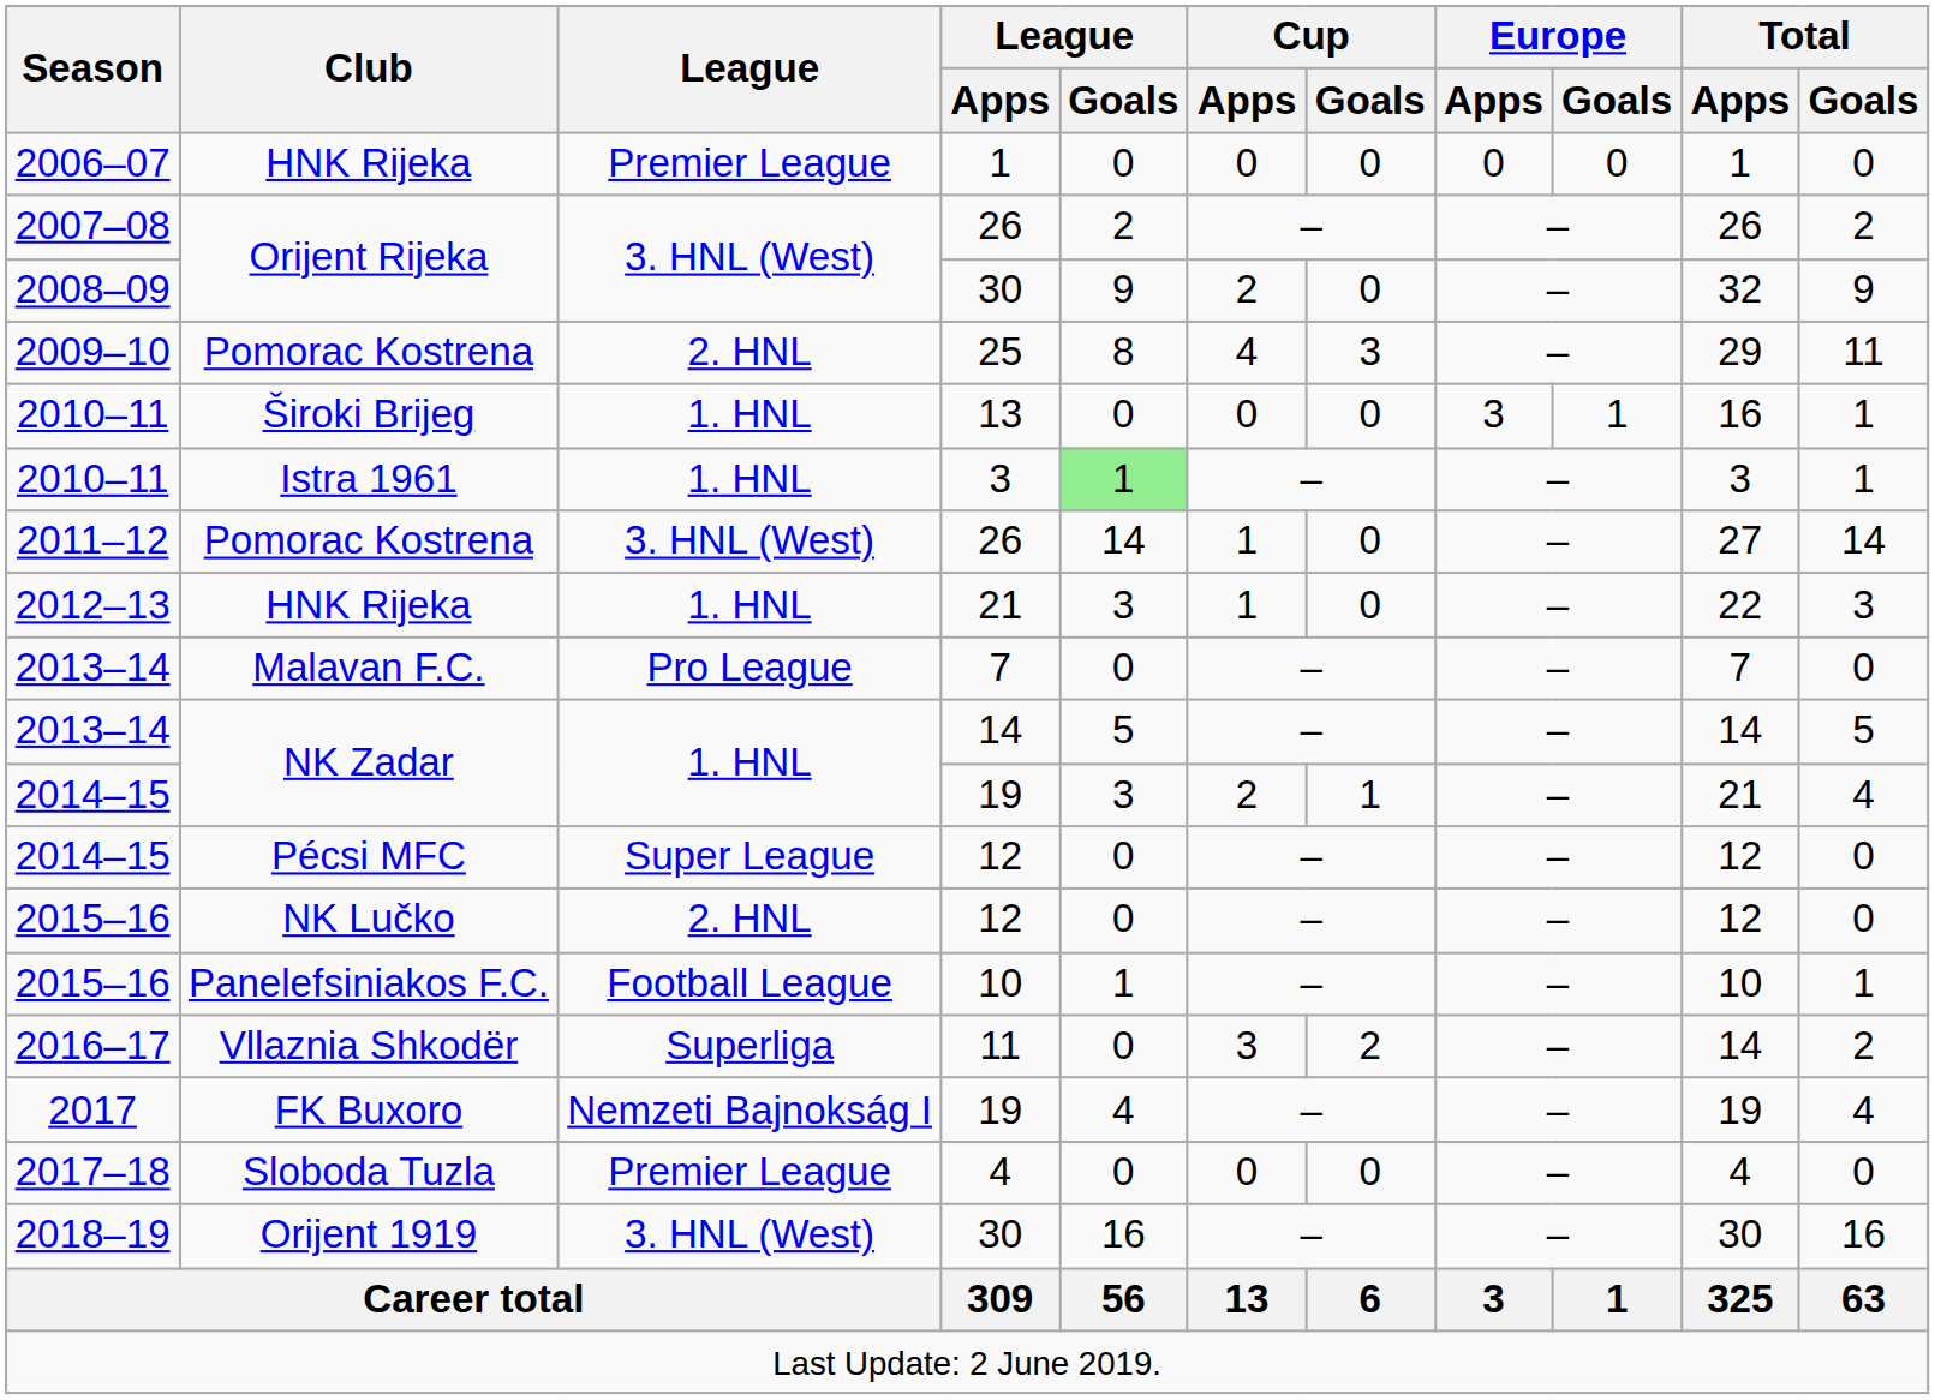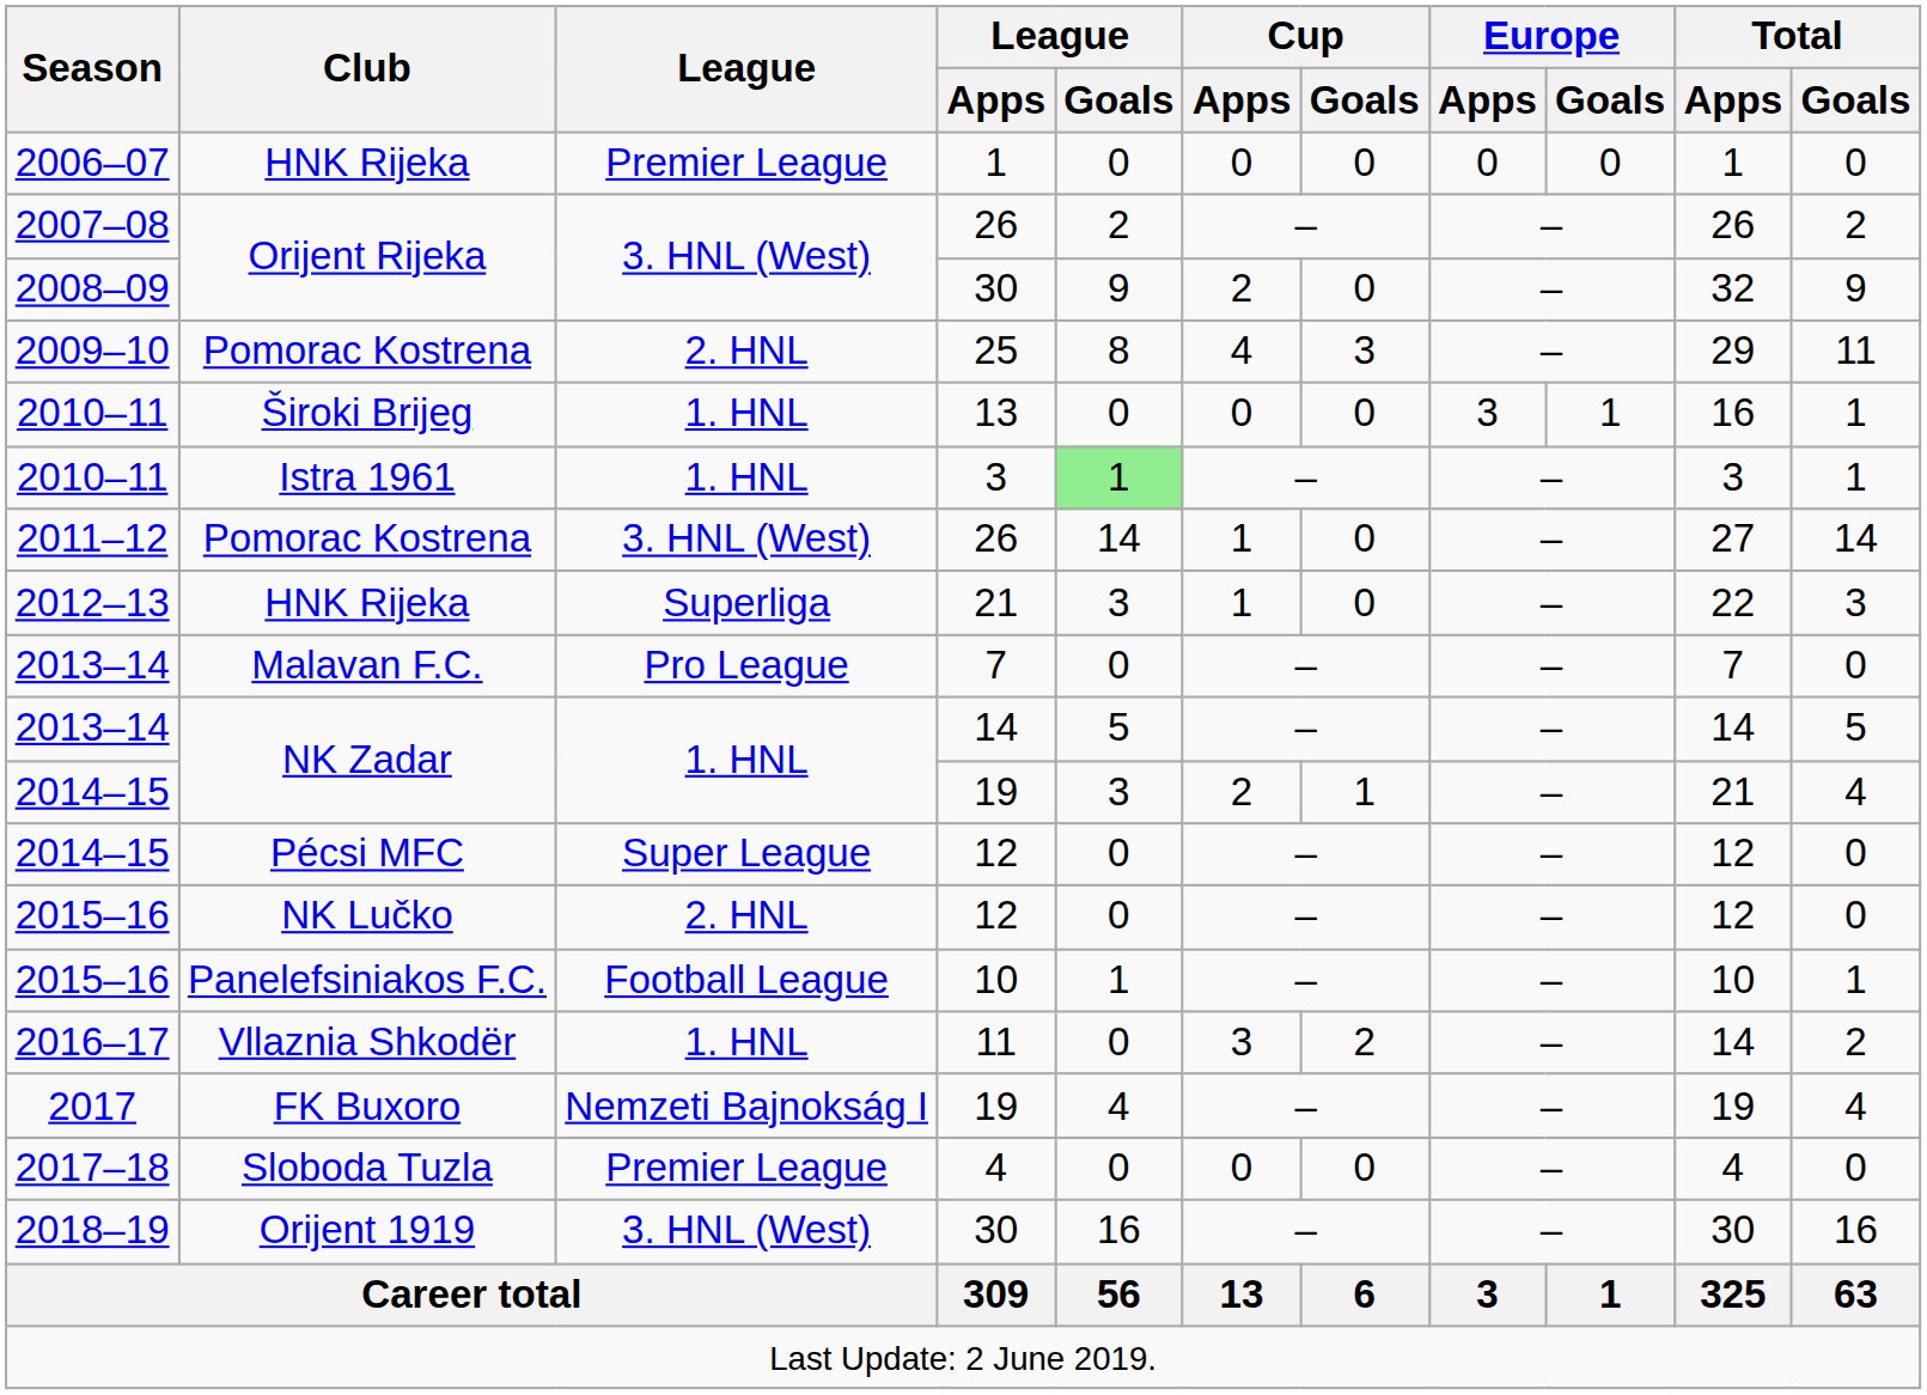 <table class="wikitable" style="font-size:100%; text-align: center">
 <tr>
 <th rowspan="2">Season</th>
 <th rowspan="2">Club</th>
 <th rowspan="2">League</th>
 <th colspan="2">League</th>
 <th colspan="2">Cup</th>
 <th colspan="2"><a href='#'>Europe</a></th>
 <th colspan="2">Total</th>
 </tr>
 <tr>
 <th>Apps</th>
 <th>Goals</th>
 <th>Apps</th>
 <th>Goals</th>
 <th>Apps</th>
 <th>Goals</th>
 <th>Apps</th>
 <th>Goals</th>
 </tr>
 <tr>
 <td><a href='#'>2006–07</a></td>
 <td rowspan="1" valign="center"><a href='#'>HNK Rijeka</a></td>
 <td rowspan="1" valign="center"><a href='#'>Premier League</a></td>
 <td>1</td>
 <td>0</td>
 <td>0</td>
 <td>0</td>
 <td>0</td>
 <td>0</td>
 <td>1</td>
 <td>0</td>
 </tr>
 <tr>
 <td><a href='#'>2007–08</a></td>
 <td rowspan="2" valign="center"><a href='#'>Orijent Rijeka</a></td>
 <td rowspan="2" valign="center"><a href='#'>3. HNL (West)</a></td>
 <td>26</td>
 <td>2</td>
 <td colspan="2">–</td>
 <td colspan="2">–</td>
 <td>26</td>
 <td>2</td>
 </tr>
 <tr>
 <td><a href='#'>2008–09</a></td>
 <td>30</td>
 <td>9</td>
 <td>2</td>
 <td>0</td>
 <td colspan="2">–</td>
 <td>32</td>
 <td>9</td>
 </tr>
 <tr>
 <td><a href='#'>2009–10</a></td>
 <td rowspan="1" valign="center"><a href='#'>Pomorac Kostrena</a></td>
 <td rowspan="1" valign="center"><a href='#'>2. HNL</a></td>
 <td>25</td>
 <td>8</td>
 <td>4</td>
 <td>3</td>
 <td colspan="2">–</td>
 <td>29</td>
 <td>11</td>
 </tr>
 <tr>
 <td><a href='#'>2010–11</a></td>
 <td rowspan="1" valign="center"><a href='#'>Široki Brijeg</a></td>
 <td rowspan="1" valign="center"><a href='#'>1. HNL</a></td>
 <td>13</td>
 <td>0</td>
 <td>0</td>
 <td>0</td>
 <td>3</td>
 <td>1</td>
 <td>16</td>
 <td>1</td>
 </tr>
 <tr>
 <td><a href='#'>2010–11</a></td>
 <td rowspan="1" valign="center"><a href='#'>Istra 1961</a></td>
 <td rowspan="1" valign="center"><a href='#'>1. HNL</a></td>
 <td>3</td>
 <td style="background: lightgreen;">1</td>
 <td colspan="2">–</td>
 <td colspan="2">–</td>
 <td>3</td>
 <td>1</td>
 </tr>
 <tr>
 <td><a href='#'>2011–12</a></td>
 <td rowspan="1" valign="center"><a href='#'>Pomorac Kostrena</a></td>
 <td rowspan="1" valign="center"><a href='#'>3. HNL (West)</a></td>
 <td>26</td>
 <td>14</td>
 <td>1</td>
 <td>0</td>
 <td colspan="2">–</td>
 <td>27</td>
 <td>14</td>
 </tr>
 <tr>
 <td><a href='#'>2012–13</a></td>
 <td rowspan="1" valign="center"><a href='#'>HNK Rijeka</a></td>
-<td rowspan="1" valign="center"><a href='#'>1. HNL</a></td>
+<td rowspan="1" valign="center"><a href='#'>Superliga</a></td>
 <td>21</td>
 <td>3</td>
 <td>1</td>
 <td>0</td>
 <td colspan="2">–</td>
 <td>22</td>
 <td>3</td>
 </tr>
 <tr>
 <td><a href='#'>2013–14</a></td>
 <td rowspan="1" valign="center"><a href='#'>Malavan F.C.</a></td>
 <td rowspan="1" valign="center"><a href='#'>Pro League</a></td>
 <td>7</td>
 <td>0</td>
 <td colspan="2">–</td>
 <td colspan="2">–</td>
 <td>7</td>
 <td>0</td>
 </tr>
 <tr>
 <td><a href='#'>2013–14</a></td>
 <td rowspan="2" valign="center"><a href='#'>NK Zadar</a></td>
 <td rowspan="2" valign="center"><a href='#'>1. HNL</a></td>
 <td>14</td>
 <td>5</td>
 <td colspan="2">–</td>
 <td colspan="2">–</td>
 <td>14</td>
 <td>5</td>
 </tr>
 <tr>
 <td><a href='#'>2014–15</a></td>
 <td>19</td>
 <td>3</td>
 <td>2</td>
 <td>1</td>
 <td colspan="2">–</td>
 <td>21</td>
 <td>4</td>
 </tr>
 <tr>
 <td><a href='#'>2014–15</a></td>
 <td rowspan="1" valign="center"><a href='#'>Pécsi MFC</a></td>
 <td rowspan="1" valign="center"><a href='#'>Super League</a></td>
 <td>12</td>
 <td>0</td>
 <td colspan="2">–</td>
 <td colspan="2">–</td>
 <td>12</td>
 <td>0</td>
 </tr>
 <tr>
 <td><a href='#'>2015–16</a></td>
 <td rowspan="1" valign="center"><a href='#'>NK Lučko</a></td>
 <td rowspan="1" valign="center"><a href='#'>2. HNL</a></td>
 <td>12</td>
 <td>0</td>
 <td colspan="2">–</td>
 <td colspan="2">–</td>
 <td>12</td>
 <td>0</td>
 </tr>
 <tr>
 <td><a href='#'>2015–16</a></td>
 <td rowspan="1" valign="center"><a href='#'>Panelefsiniakos F.C.</a></td>
 <td rowspan="1" valign="center"><a href='#'>Football League</a></td>
 <td>10</td>
 <td>1</td>
 <td colspan="2">–</td>
 <td colspan="2">–</td>
 <td>10</td>
 <td>1</td>
 </tr>
 <tr>
 <td><a href='#'>2016–17</a></td>
 <td rowspan="1" valign="center"><a href='#'>Vllaznia Shkodër</a></td>
-<td rowspan="1" valign="center"><a href='#'>Superliga</a></td>
+<td rowspan="1" valign="center"><a href='#'>1. HNL</a></td>
 <td>11</td>
 <td>0</td>
 <td>3</td>
 <td>2</td>
 <td colspan="2">–</td>
 <td>14</td>
 <td>2</td>
 </tr>
 <tr>
 <td><a href='#'>2017</a></td>
 <td rowspan="1" valign="center"><a href='#'>FK Buxoro</a></td>
 <td rowspan="1" valign="center"><a href='#'>Nemzeti Bajnokság I</a></td>
 <td>19</td>
 <td>4</td>
 <td colspan="2">–</td>
 <td colspan="2">–</td>
 <td>19</td>
 <td>4</td>
 </tr>
 <tr>
 <td><a href='#'>2017–18</a></td>
 <td rowspan="1" valign="center"><a href='#'>Sloboda Tuzla</a></td>
 <td rowspan="1" valign="center"><a href='#'>Premier League</a></td>
 <td>4</td>
 <td>0</td>
 <td>0</td>
 <td>0</td>
 <td colspan="2">–</td>
 <td>4</td>
 <td>0</td>
 </tr>
 <tr>
 <td><a href='#'>2018–19</a></td>
 <td rowspan="1" valign="center"><a href='#'>Orijent 1919</a></td>
 <td rowspan="1" valign="center"><a href='#'>3. HNL (West)</a></td>
 <td>30</td>
 <td>16</td>
 <td colspan="2">–</td>
 <td colspan="2">–</td>
 <td>30</td>
 <td>16</td>
 </tr>
 <tr>
 <th colspan=3>Career total</th>
 <th>309</th>
 <th>56</th>
 <th>13</th>
 <th>6</th>
 <th>3</th>
 <th>1</th>
 <th>325</th>
 <th>63</th>
 </tr>
 <tr>
 <td colspan="11"><small>Last Update: 2 June 2019.</small></td>
 </tr>
 </table>
